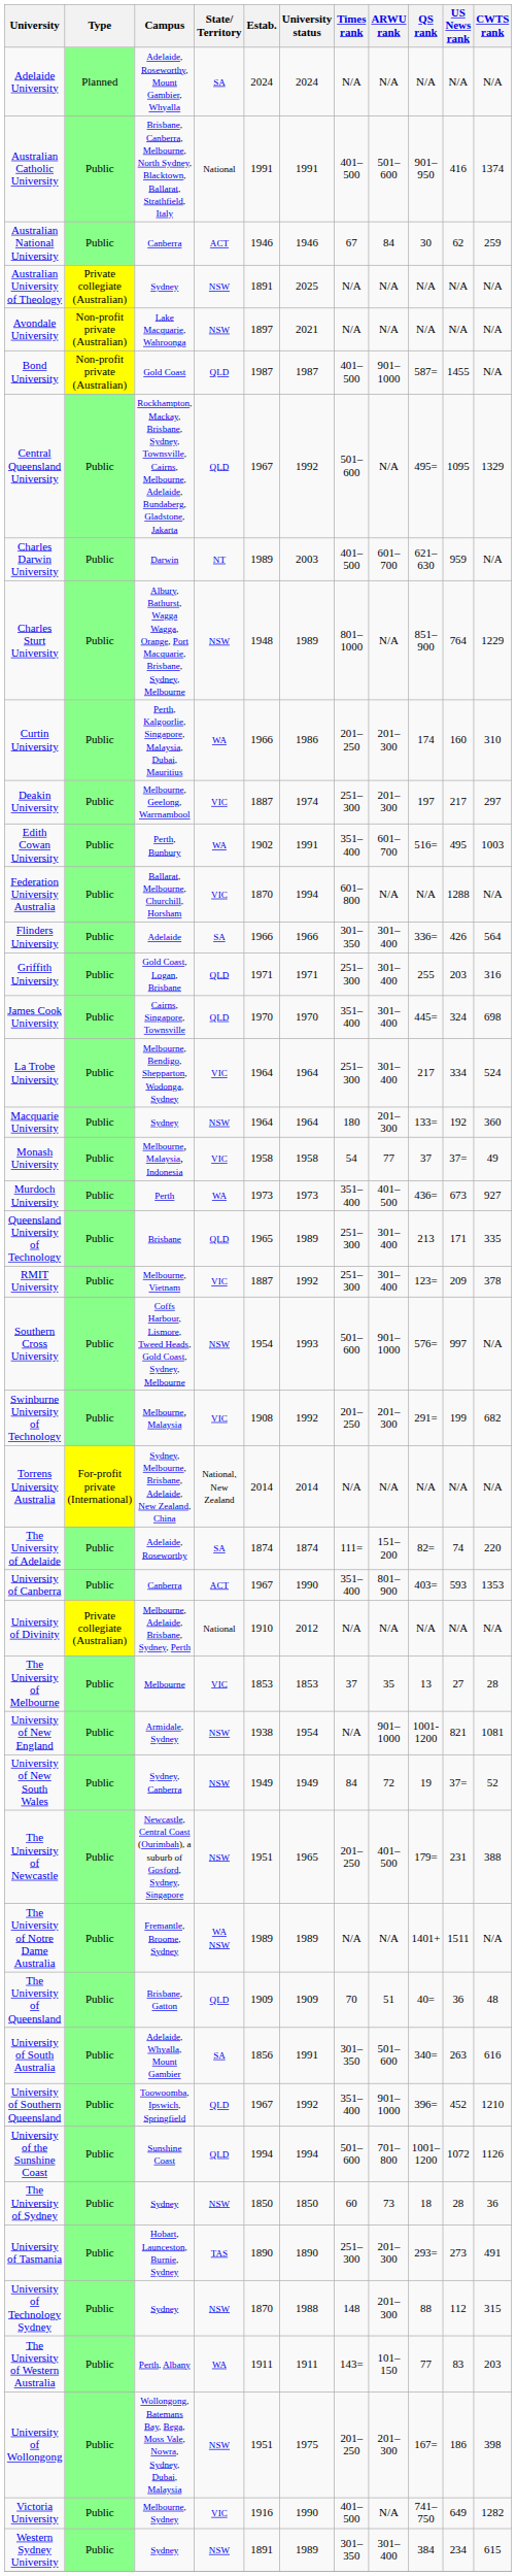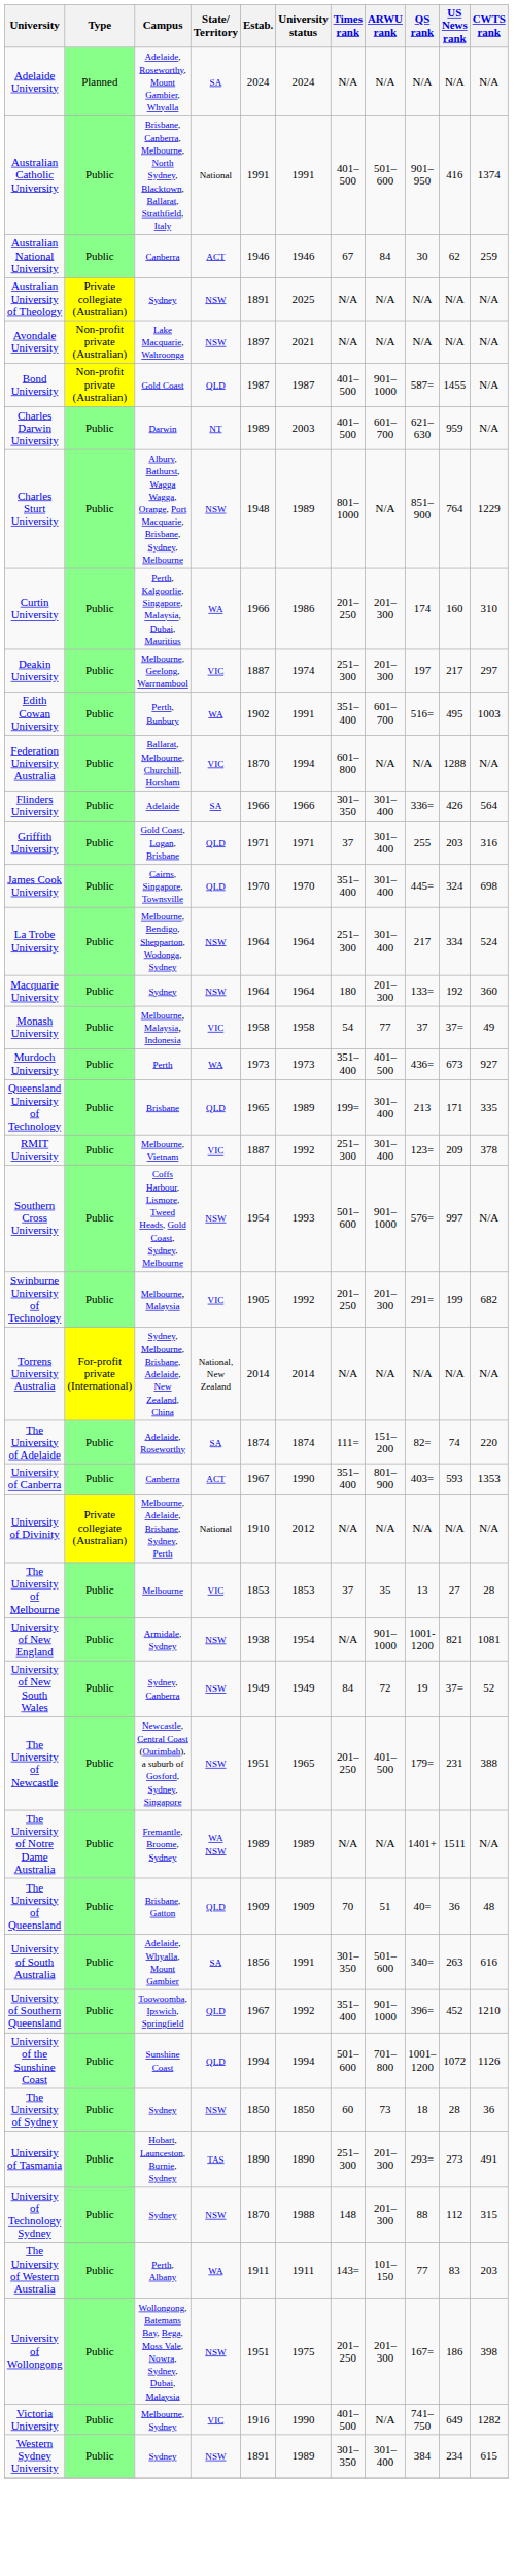 <table class="wikitable sortable">
 <tr>
 <th scope="col">University</th>
 <th scope="col">Type</th>
 <th width="350px">Campus</th>
 <th scope="col">State/<br>Territory<br></th>
 <th scope="col">Estab.</th>
 <th scope="col">University<br>status</th>
 <th data-sort-type="number"><a href='#'>Times rank</a></th>
 <th data-sort-type="number"><a href='#'>ARWU rank</a></th>
 <th data-sort-type="number"><a href='#'>QS rank</a></th>
 <th data-sort-type="number"><a href='#'>US<br>News<br>rank</a></th>
 <th data-sort-type="number"><a href='#'>CWTS rank</a><br></th>
 </tr>
 <tr>
 <td align="center"><a href='#'>Adelaide University</a></td>
 <td align="center" bgcolor="88ff88">Planned</td>
 <td align="center"><small><a href='#'>Adelaide</a>, <a href='#'>Roseworthy</a>, <a href='#'>Mount Gambier</a>, <a href='#'>Whyalla</a></small></td>
 <td align="center"><small> <a href='#'>SA</a></small></td>
 <td align="center">2024</td>
 <td align="center">2024</td>
 <td align="center" data-sort-value="100000">N/A</td>
 <td align="center" data-sort-value="100000">N/A</td>
 <td align="center" data-sort-value="100000">N/A</td>
 <td align="center" data-sort-value="100000">N/A</td>
 <td align="center" data-sort-value="100000">N/A</td>
 </tr>
 <tr>
 <td align="center"><a href='#'>Australian Catholic University</a></td>
 <td align="center" bgcolor="88ff88">Public</td>
 <td align="center"><small><a href='#'>Brisbane</a>, <a href='#'>Canberra</a>, <a href='#'>Melbourne</a>, <a href='#'>North Sydney</a>, <a href='#'>Blacktown</a>, <a href='#'>Ballarat</a>, <a href='#'>Strathfield</a>, <a href='#'>Italy</a></small></td>
 <td align="center"><small>  National</small></td>
 <td align="center">1991</td>
 <td align="center">1991</td>
 <td align="center">401–500</td>
 <td align="center">501–600</td>
 <td align="center">901–950</td>
 <td align="center">416</td>
 <td align="center">1374</td>
 </tr>
 <tr>
 <td align="center"><a href='#'>Australian National University</a></td>
 <td align="center" bgcolor="88ff88">Public</td>
 <td align="center"><small><a href='#'>Canberra</a></small></td>
 <td align="center"><small> <a href='#'>ACT</a></small></td>
 <td align="center">1946</td>
 <td align="center">1946</td>
 <td align="center">67</td>
 <td align="center">84</td>
 <td align="center">30</td>
 <td align="center">62</td>
 <td align="center">259</td>
 </tr>
 <tr>
 <td align="center"><a href='#'>Australian University of Theology</a></td>
 <td align="center" bgcolor="#FFFF00">Private collegiate (Australian)</td>
 <td align="center"><small><a href='#'>Sydney</a></small></td>
 <td align="center"><small> <a href='#'>NSW</a></small></td>
 <td align="center">1891</td>
 <td align="center">2025</td>
 <td align="center" data-sort-value="100000">N/A</td>
 <td align="center" data-sort-value="100000">N/A</td>
 <td align="center" data-sort-value="100000">N/A</td>
 <td align="center" data-sort-value="100000">N/A</td>
 <td align="center" data-sort-value="100000">N/A</td>
 </tr>
 <tr>
 <td align="center"><a href='#'>Avondale University</a></td>
 <td align="center" bgcolor="#FFFF00">Non-profit private (Australian)</td>
 <td align="center"><small><a href='#'>Lake Macquarie</a>, <a href='#'>Wahroonga</a></small></td>
 <td align="center"><small> <a href='#'>NSW</a></small></td>
 <td align="center">1897</td>
 <td align="center">2021</td>
 <td align="center" data-sort-value="100000">N/A</td>
 <td align="center" data-sort-value="100000">N/A</td>
 <td align="center" data-sort-value="100000">N/A</td>
 <td align="center" data-sort-value="100000">N/A</td>
 <td align="center" data-sort-value="100000">N/A</td>
 </tr>
 <tr>
 <td align="center"><a href='#'>Bond University</a></td>
 <td align="center" bgcolor="#FFFF00">Non-profit private (Australian)</td>
 <td align="center"><small><a href='#'>Gold Coast</a></small></td>
 <td align="center"><small> <a href='#'>QLD</a></small></td>
 <td align="center">1987</td>
 <td align="center">1987</td>
 <td align="center">401–500</td>
 <td align="center">901–1000</td>
 <td align="center">587=</td>
 <td align="center">1455</td>
 <td align="center" data-sort-value="100000">N/A</td>
-</tr>
-<tr>
-<td align="center"><a href='#'>Central Queensland University</a></td>
-<td align="center" bgcolor="88ff88">Public</td>
-<td align="center"><small><a href='#'>Rockhampton</a>, <a href='#'>Mackay</a>, <a href='#'>Brisbane</a>, <a href='#'>Sydney</a>, <a href='#'>Townsville</a>, <a href='#'>Cairns</a>, <a href='#'>Melbourne</a>, <a href='#'>Adelaide</a>, <a href='#'>Bundaberg</a>, <a href='#'>Gladstone</a>, <a href='#'>Jakarta</a></small></td>
-<td align="center"><small> <a href='#'>QLD</a></small></td>
-<td align="center">1967</td>
-<td align="center">1992</td>
-<td align="center">501–600</td>
-<td align="center" data-sort-value="100000">N/A</td>
-<td align="center">495=</td>
-<td align="center">1095</td>
-<td align="center">1329</td>
 </tr>
 <tr>
 <td align="center"><a href='#'>Charles Darwin University</a></td>
 <td align="center" bgcolor="88ff88">Public</td>
 <td align="center"><small><a href='#'>Darwin</a></small></td>
 <td align="center"><small> <a href='#'>NT</a></small></td>
 <td align="center">1989</td>
 <td align="center">2003</td>
 <td align="center">401–500</td>
 <td align="center">601–700</td>
 <td align="center">621–630</td>
 <td align="center">959</td>
 <td align="center" data-sort-value="100000">N/A</td>
 </tr>
 <tr>
 <td align="center"><a href='#'>Charles Sturt University</a></td>
 <td align="center" bgcolor="88ff88">Public</td>
 <td align="center"><small><a href='#'>Albury</a>, <a href='#'>Bathurst</a>, <a href='#'>Wagga Wagga</a>, <a href='#'>Orange</a>, <a href='#'>Port Macquarie</a>, <a href='#'>Brisbane</a>, <a href='#'>Sydney</a>, <a href='#'>Melbourne</a></small></td>
 <td align="center"><small> <a href='#'>NSW</a></small></td>
 <td align="center">1948</td>
 <td align="center">1989</td>
 <td align="center">801–1000</td>
 <td align="center" data-sort-value="100000">N/A</td>
 <td align="center">851–900</td>
 <td align="center">764</td>
 <td align="center">1229</td>
 </tr>
 <tr>
 <td align="center"><a href='#'>Curtin University</a></td>
 <td align="center" bgcolor="88ff88">Public</td>
 <td align="center"><small><a href='#'>Perth</a>, <a href='#'>Kalgoorlie</a>, <a href='#'>Singapore</a>, <a href='#'>Malaysia</a>, <a href='#'>Dubai</a>, <a href='#'>Mauritius</a></small></td>
 <td align="center"><small> <a href='#'>WA</a></small></td>
 <td align="center">1966</td>
 <td align="center">1986</td>
 <td align="center">201–250</td>
 <td align="center">201–300</td>
 <td align="center">174</td>
 <td align="center">160</td>
 <td align="center">310</td>
 </tr>
 <tr>
 <td align="center"><a href='#'>Deakin University</a></td>
 <td align="center" bgcolor="88ff88">Public</td>
 <td align="center"><small><a href='#'>Melbourne</a>, <a href='#'>Geelong</a>, <a href='#'>Warrnambool</a></small></td>
 <td align="center"><small> <a href='#'>VIC</a></small></td>
 <td align="center">1887</td>
 <td align="center">1974</td>
 <td align="center">251–300</td>
 <td align="center">201–300</td>
 <td align="center">197</td>
 <td align="center">217</td>
 <td align="center">297</td>
 </tr>
 <tr>
 <td align="center"><a href='#'>Edith Cowan University</a></td>
 <td align="center" bgcolor="88ff88">Public</td>
 <td align="center"><small><a href='#'>Perth</a>, <a href='#'>Bunbury</a></small></td>
 <td align="center"><small> <a href='#'>WA</a></small></td>
 <td align="center">1902</td>
 <td align="center">1991</td>
 <td align="center">351–400</td>
 <td align="center">601–700</td>
 <td align="center">516=</td>
 <td align="center">495</td>
 <td align="center">1003</td>
 </tr>
 <tr>
 <td align="center"><a href='#'>Federation University Australia</a></td>
 <td align="center" bgcolor="88ff88">Public</td>
 <td align="center"><small><a href='#'>Ballarat</a>, <a href='#'>Melbourne</a>, <a href='#'>Churchill</a>, <a href='#'>Horsham</a></small></td>
 <td align="center"><small> <a href='#'>VIC</a></small></td>
 <td align="center">1870</td>
 <td align="center">1994</td>
 <td align="center">601–800</td>
 <td align="center" data-sort-value="100000">N/A</td>
 <td align="center" data-sort-value="100000">N/A</td>
 <td align="center">1288</td>
 <td align="center" data-sort-value="100000">N/A</td>
 </tr>
 <tr>
 <td align="center"><a href='#'>Flinders University</a></td>
 <td align="center" bgcolor="88ff88">Public</td>
 <td align="center"><small><a href='#'>Adelaide</a></small></td>
 <td align="center"><small> <a href='#'>SA</a></small></td>
 <td align="center">1966</td>
 <td align="center">1966</td>
 <td align="center">301–350</td>
 <td align="center">301–400</td>
 <td align="center">336=</td>
 <td align="center">426</td>
 <td align="center">564</td>
 </tr>
 <tr>
 <td align="center"><a href='#'>Griffith University</a></td>
 <td align="center" bgcolor="88ff88">Public</td>
 <td align="center"><small><a href='#'>Gold Coast</a>, <a href='#'>Logan</a>, <a href='#'>Brisbane</a></small></td>
 <td align="center"><small> <a href='#'>QLD</a></small></td>
 <td align="center">1971</td>
 <td align="center">1971</td>
-<td align="center">251–300</td>
+<td align="center">37</td>
 <td align="center">301–400</td>
 <td align="center">255</td>
 <td align="center">203</td>
 <td align="center">316</td>
 </tr>
 <tr>
 <td align="center"><a href='#'>James Cook University</a></td>
 <td align="center" bgcolor="88ff88">Public</td>
 <td align="center"><small><a href='#'>Cairns</a>, <a href='#'>Singapore</a>, <a href='#'>Townsville</a></small></td>
 <td align="center"><small> <a href='#'>QLD</a></small></td>
 <td align="center">1970</td>
 <td align="center">1970</td>
 <td align="center">351–400</td>
 <td align="center">301–400</td>
 <td align="center">445=</td>
 <td align="center">324</td>
 <td align="center">698</td>
 </tr>
 <tr>
 <td align="center"><a href='#'>La Trobe University</a></td>
 <td align="center" bgcolor="88ff88">Public</td>
 <td align="center"><small><a href='#'>Melbourne</a>, <a href='#'>Bendigo</a>, <a href='#'>Shepparton</a>, <a href='#'>Wodonga</a>, <a href='#'>Sydney</a></small></td>
-<td align="center"><small> <a href='#'>VIC</a></small></td>
+<td align="center"><small> <a href='#'>NSW</a></small></td>
 <td align="center">1964</td>
 <td align="center">1964</td>
 <td align="center">251–300</td>
 <td align="center">301–400</td>
 <td align="center">217</td>
 <td align="center">334</td>
 <td align="center">524</td>
 </tr>
 <tr>
 <td align="center"><a href='#'>Macquarie University</a></td>
 <td align="center" bgcolor="88ff88">Public</td>
 <td align="center"><small><a href='#'>Sydney</a></small></td>
 <td align="center"><small> <a href='#'>NSW</a></small></td>
 <td align="center">1964</td>
 <td align="center">1964</td>
 <td align="center">180</td>
 <td align="center">201–300</td>
 <td align="center">133=</td>
 <td align="center">192</td>
 <td align="center">360</td>
 </tr>
 <tr>
 <td align="center"><a href='#'>Monash University</a></td>
 <td align="center" bgcolor="88ff88">Public</td>
 <td align="center"><small><a href='#'>Melbourne</a></small>, <small><a href='#'>Malaysia</a></small>, <small><a href='#'>Indonesia</a></small></td>
 <td align="center"><small> <a href='#'>VIC</a></small></td>
 <td align="center">1958</td>
 <td align="center">1958</td>
 <td align="center">54</td>
 <td align="center">77</td>
 <td align="center">37</td>
 <td align="center">37=</td>
 <td align="center">49</td>
 </tr>
 <tr>
 <td align="center"><a href='#'>Murdoch University</a></td>
 <td align="center" bgcolor="88ff88">Public</td>
 <td align="center"><small><a href='#'>Perth</a></small></td>
 <td align="center"><small> <a href='#'>WA</a></small></td>
 <td align="center">1973</td>
 <td align="center">1973</td>
 <td align="center">351–400</td>
 <td align="center">401–500</td>
 <td align="center">436=</td>
 <td align="center">673</td>
 <td align="center">927</td>
 </tr>
 <tr>
 <td align="center"><a href='#'>Queensland University of Technology</a></td>
 <td align="center" bgcolor="88ff88">Public</td>
 <td align="center"><small><a href='#'>Brisbane</a></small></td>
 <td align="center"><small> <a href='#'>QLD</a></small></td>
 <td align="center">1965</td>
 <td align="center">1989</td>
-<td align="center">251–300</td>
+<td align="center">199=</td>
 <td align="center">301–400</td>
 <td align="center">213</td>
 <td align="center">171</td>
 <td align="center">335</td>
 </tr>
 <tr>
 <td align="center"><a href='#'>RMIT University</a></td>
 <td align="center" bgcolor="88ff88">Public</td>
 <td align="center"><small><a href='#'>Melbourne</a>, <a href='#'>Vietnam</a></small></td>
 <td align="center"><small> <a href='#'>VIC</a></small></td>
 <td align="center">1887</td>
 <td align="center">1992</td>
 <td align="center">251–300</td>
 <td align="center">301–400</td>
 <td align="center">123=</td>
 <td align="center">209</td>
 <td align="center">378</td>
 </tr>
 <tr>
 <td align="center"><a href='#'>Southern Cross University</a></td>
 <td align="center" bgcolor="88ff88">Public</td>
 <td align="center"><small><a href='#'>Coffs Harbour</a>, <a href='#'>Lismore</a>, <a href='#'>Tweed Heads</a>, <a href='#'>Gold Coast</a>, <a href='#'>Sydney</a>, <a href='#'>Melbourne</a></small></td>
 <td align="center"><small> <a href='#'>NSW</a></small></td>
 <td align="center">1954</td>
 <td align="center">1993</td>
 <td align="center">501–600</td>
 <td align="center">901–1000</td>
 <td align="center">576=</td>
 <td align="center">997</td>
 <td align="center" data-sort-value="100000">N/A</td>
 </tr>
 <tr>
 <td align="center"><a href='#'>Swinburne University of Technology</a></td>
 <td align="center" bgcolor="88ff88">Public</td>
 <td align="center"><small><a href='#'>Melbourne</a></small>, <small><a href='#'>Malaysia</a></small></td>
 <td align="center"><small> <a href='#'>VIC</a></small></td>
-<td align="center">1908</td>
+<td align="center">1905</td>
 <td align="center">1992</td>
 <td align="center">201–250</td>
 <td align="center">201–300</td>
 <td align="center">291=</td>
 <td align="center">199</td>
 <td align="center">682</td>
 </tr>
 <tr>
 <td align="center"><a href='#'>Torrens University Australia</a></td>
 <td align="center" bgcolor="#FFFF00">For-profit private (International)</td>
 <td align="center"><small><a href='#'>Sydney</a>, <a href='#'>Melbourne</a>, <a href='#'>Brisbane</a>, <a href='#'>Adelaide</a>, <a href='#'>New Zealand</a>, <a href='#'>China</a></small></td>
 <td align="center"><small> National,<br> New Zealand</small></td>
 <td align="center">2014</td>
 <td align="center">2014</td>
 <td align="center" data-sort-value="100000">N/A</td>
 <td align="center" data-sort-value="100000">N/A</td>
 <td align="center" data-sort-value="100000">N/A</td>
 <td align="center" data-sort-value="100000">N/A</td>
 <td align="center" data-sort-value="100000">N/A</td>
 </tr>
 <tr>
 <td align="center"><a href='#'>The University of Adelaide</a></td>
 <td align="center" bgcolor="88ff88">Public</td>
 <td align="center"><small><a href='#'>Adelaide</a>, <a href='#'>Roseworthy</a></small></td>
 <td align="center"><small> <a href='#'>SA</a></small></td>
 <td align="center">1874</td>
 <td align="center">1874</td>
 <td align="center">111=</td>
 <td align="center">151–200</td>
 <td align="center">82=</td>
 <td align="center">74</td>
 <td align="center">220</td>
 </tr>
 <tr>
 <td align="center"><a href='#'>University of Canberra</a></td>
 <td align="center" bgcolor="88ff88">Public</td>
 <td align="center"><small><a href='#'>Canberra</a></small></td>
 <td align="center"><small> <a href='#'>ACT</a></small></td>
 <td align="center">1967</td>
 <td align="center">1990</td>
 <td align="center">351–400</td>
 <td align="center">801–900</td>
 <td align="center">403=</td>
 <td align="center">593</td>
 <td align="center">1353</td>
 </tr>
 <tr>
 <td align="center"><a href='#'>University of Divinity</a></td>
 <td align="center" bgcolor="#FFFF00">Private collegiate (Australian)</td>
 <td align="center"><small><a href='#'>Melbourne</a>, <a href='#'>Adelaide</a>, <a href='#'>Brisbane</a>, <a href='#'>Sydney</a>, <a href='#'>Perth</a></small></td>
 <td align="center"><small> National</small></td>
 <td align="center">1910</td>
 <td align="center">2012</td>
 <td align="center" data-sort-value="100000">N/A</td>
 <td align="center" data-sort-value="100000">N/A</td>
 <td align="center" data-sort-value="100000">N/A</td>
 <td align="center" data-sort-value="100000">N/A</td>
 <td align="center" data-sort-value="100000">N/A</td>
 </tr>
 <tr>
 <td align="center"><a href='#'>The University of Melbourne</a></td>
 <td align="center" bgcolor="88ff88">Public</td>
 <td align="center"><small><a href='#'>Melbourne</a></small></td>
 <td align="center"><small> <a href='#'>VIC</a></small></td>
 <td align="center">1853</td>
 <td align="center">1853</td>
 <td align="center">37</td>
 <td align="center">35</td>
 <td align="center">13</td>
 <td align="center">27</td>
 <td align="center">28</td>
 </tr>
 <tr>
 <td align="center"><a href='#'>University of New England</a></td>
 <td align="center" bgcolor="88ff88">Public</td>
 <td align="center"><small><a href='#'>Armidale</a>, <a href='#'>Sydney</a></small></td>
 <td align="center"><small> <a href='#'>NSW</a></small></td>
 <td align="center">1938</td>
 <td align="center">1954</td>
 <td align="center" data-sort-value="100000">N/A</td>
 <td align="center">901–1000</td>
 <td align="center">1001-1200</td>
 <td align="center">821</td>
 <td align="center">1081</td>
 </tr>
 <tr>
 <td align="center"><a href='#'>University of New South Wales</a></td>
 <td align="center" bgcolor="88ff88">Public</td>
 <td align="center"><small><a href='#'>Sydney</a>, <a href='#'>Canberra</a></small></td>
 <td align="center"><small> <a href='#'>NSW</a></small></td>
 <td align="center">1949</td>
 <td align="center">1949</td>
 <td align="center">84</td>
 <td align="center">72</td>
 <td align="center">19</td>
 <td align="center">37=</td>
 <td align="center">52</td>
 </tr>
 <tr>
 <td align="center"><a href='#'>The University of Newcastle</a></td>
 <td align="center" bgcolor="88ff88">Public</td>
 <td align="center"><small><a href='#'>Newcastle</a>, <a href='#'>Central Coast</a> (<a href='#'>Ourimbah</a>), a suburb of <a href='#'>Gosford</a>, <a href='#'>Sydney</a>, <a href='#'>Singapore</a></small></td>
 <td align="center"><small> <a href='#'>NSW</a></small></td>
 <td align="center">1951</td>
 <td align="center">1965</td>
 <td align="center">201–250</td>
 <td align="center">401–500</td>
 <td align="center">179=</td>
 <td align="center">231</td>
 <td align="center">388</td>
 </tr>
 <tr>
 <td align="center"><a href='#'>The University of Notre Dame Australia</a></td>
 <td align="center" bgcolor="#88FF88">Public</td>
 <td align="center"><small><a href='#'>Fremantle</a>, <a href='#'>Broome</a>, <a href='#'>Sydney</a></small></td>
 <td align="center"><small> <a href='#'>WA</a></small><br><small> <a href='#'>NSW</a></small></td>
 <td align="center">1989</td>
 <td align="center">1989</td>
 <td align="center" data-sort-value="100000">N/A</td>
 <td align="center" data-sort-value="100000">N/A</td>
 <td align="center">1401+</td>
 <td align="center">1511</td>
 <td align="center" data-sort-value="100000">N/A</td>
 </tr>
 <tr>
 <td align="center"><a href='#'>The University of Queensland</a></td>
 <td align="center" bgcolor="88ff88">Public</td>
 <td align="center"><small><a href='#'>Brisbane</a>, <a href='#'>Gatton</a></small></td>
 <td align="center"><small> <a href='#'>QLD</a></small></td>
 <td align="center">1909</td>
 <td align="center">1909</td>
 <td align="center">70</td>
 <td align="center">51</td>
 <td align="center">40=</td>
 <td align="center">36</td>
 <td align="center">48</td>
 </tr>
 <tr>
 <td align="center"><a href='#'>University of South Australia</a></td>
 <td align="center" bgcolor="88ff88">Public</td>
 <td align="center"><small><a href='#'>Adelaide</a>, <a href='#'>Whyalla</a>, <a href='#'>Mount Gambier</a></small></td>
 <td align="center"><small> <a href='#'>SA</a></small></td>
 <td align="center">1856</td>
 <td align="center">1991</td>
 <td align="center">301–350</td>
 <td align="center">501–600</td>
 <td align="center">340=</td>
 <td align="center">263</td>
 <td align="center">616</td>
 </tr>
 <tr>
 <td align="center"><a href='#'>University of Southern Queensland</a></td>
 <td align="center" bgcolor="88ff88">Public</td>
 <td align="center"><small><a href='#'>Toowoomba</a>, <a href='#'>Ipswich</a>, <a href='#'>Springfield</a></small></td>
 <td align="center"><small> <a href='#'>QLD</a></small></td>
 <td align="center">1967</td>
 <td align="center">1992</td>
 <td align="center">351–400</td>
 <td align="center">901–1000</td>
 <td align="center">396=</td>
 <td align="center">452</td>
 <td align="center">1210</td>
 </tr>
 <tr>
 <td align="center"><a href='#'>University of the Sunshine Coast</a></td>
 <td align="center" bgcolor="88ff88">Public</td>
 <td align="center"><small><a href='#'>Sunshine Coast</a></small></td>
 <td align="center"><small> <a href='#'>QLD</a></small></td>
 <td align="center">1994</td>
 <td align="center">1994</td>
 <td align="center">501–600</td>
 <td align="center">701–800</td>
 <td align="center">1001–1200</td>
 <td align="center">1072</td>
 <td align="center">1126</td>
 </tr>
 <tr>
 <td align="center"><a href='#'>The University of Sydney</a></td>
 <td align="center" bgcolor="88ff88">Public</td>
 <td align="center"><small><a href='#'>Sydney</a></small></td>
 <td align="center"><small> <a href='#'>NSW</a></small></td>
 <td align="center">1850</td>
 <td align="center">1850</td>
 <td align="center">60</td>
 <td align="center">73</td>
 <td align="center">18</td>
 <td align="center">28</td>
 <td align="center">36</td>
 </tr>
 <tr>
 <td align="center"><a href='#'>University of Tasmania</a></td>
 <td align="center" bgcolor="88ff88">Public</td>
 <td align="center"><small><a href='#'>Hobart</a>, <a href='#'>Launceston</a>, <a href='#'>Burnie</a>, <a href='#'>Sydney</a></small></td>
 <td align="center"><small> <a href='#'>TAS</a></small></td>
 <td align="center">1890</td>
 <td align="center">1890</td>
 <td align="center">251–300</td>
 <td align="center">201–300</td>
 <td align="center">293=</td>
 <td align="center">273</td>
 <td align="center">491</td>
 </tr>
 <tr>
 <td align="center"><a href='#'>University of Technology Sydney</a></td>
 <td align="center" bgcolor="88ff88">Public</td>
 <td align="center"><small><a href='#'>Sydney</a></small></td>
 <td align="center"><small> <a href='#'>NSW</a></small></td>
 <td align="center">1870</td>
 <td align="center">1988</td>
 <td align="center">148</td>
 <td align="center">201–300</td>
 <td align="center">88</td>
 <td align="center">112</td>
 <td align="center">315</td>
 </tr>
 <tr>
 <td align="center"><a href='#'>The University of Western Australia</a></td>
 <td align="center" bgcolor="88ff88">Public</td>
 <td align="center"><small><a href='#'>Perth</a>, <a href='#'>Albany</a></small></td>
 <td align="center"><small> <a href='#'>WA</a></small></td>
 <td align="center">1911</td>
 <td align="center">1911</td>
 <td align="center">143=</td>
 <td align="center">101–150</td>
 <td align="center">77</td>
 <td align="center">83</td>
 <td align="center">203</td>
 </tr>
 <tr>
 <td align="center"><a href='#'>University of Wollongong</a></td>
 <td align="center" bgcolor="88ff88">Public</td>
 <td align="center"><small><a href='#'>Wollongong</a>, <a href='#'>Batemans Bay</a>, <a href='#'>Bega</a>, <a href='#'>Moss Vale</a>, <a href='#'>Nowra</a>, <a href='#'>Sydney</a>, <a href='#'>Dubai</a>, <a href='#'>Malaysia</a></small></td>
 <td align="center"><small> <a href='#'>NSW</a></small></td>
 <td align="center">1951</td>
 <td align="center">1975</td>
 <td align="center">201–250</td>
 <td align="center">201–300</td>
 <td align="center">167=</td>
 <td align="center">186</td>
 <td align="center">398</td>
 </tr>
 <tr>
 <td align="center"><a href='#'>Victoria University</a></td>
 <td align="center" bgcolor="88ff88">Public</td>
 <td align="center"><small><a href='#'>Melbourne</a>, <a href='#'>Sydney</a></small></td>
 <td align="center"><small> <a href='#'>VIC</a></small></td>
 <td align="center">1916</td>
 <td align="center">1990</td>
 <td align="center">401–500</td>
 <td align="center" data-sort-value="100000">N/A</td>
 <td align="center">741–750</td>
 <td align="center">649</td>
 <td align="center">1282</td>
 </tr>
 <tr>
 <td align="center"><a href='#'>Western Sydney University</a></td>
 <td align="center" bgcolor="88ff88">Public</td>
 <td align="center"><small><a href='#'>Sydney</a></small></td>
 <td align="center"><small> <a href='#'>NSW</a></small></td>
 <td align="center">1891</td>
 <td align="center">1989</td>
 <td align="center">301–350</td>
 <td align="center">301–400</td>
 <td align="center">384</td>
 <td align="center">234</td>
 <td align="center">615</td>
 </tr>
 <tr>
 </tr>
 </table>
